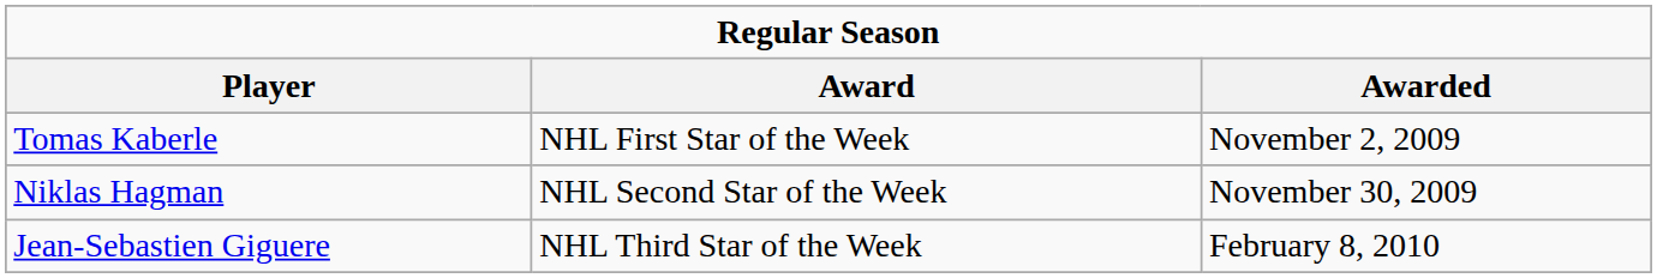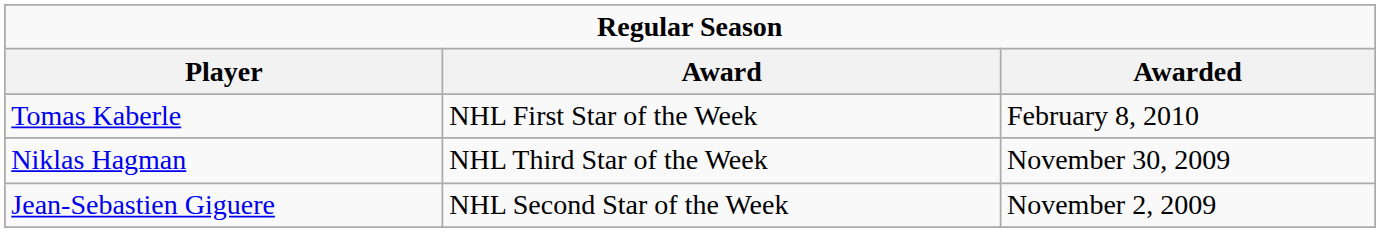 <table class="wikitable" width="62%">
 <tr>
 <td colspan="10" align="center"><strong>Regular Season</strong></td>
 </tr>
 <tr>
 <th>Player</th>
 <th>Award</th>
 <th>Awarded</th>
 </tr>
 <tr>
 <td><a href='#'>Tomas Kaberle</a></td>
 <td>NHL First Star of the Week</td>
-<td>November 2, 2009</td>
+<td>February 8, 2010</td>
 </tr>
 <tr>
 <td><a href='#'>Niklas Hagman</a></td>
-<td>NHL Second Star of the Week</td>
+<td>NHL Third Star of the Week</td>
 <td>November 30, 2009</td>
 </tr>
 <tr>
 <td><a href='#'>Jean-Sebastien Giguere</a></td>
-<td>NHL Third Star of the Week</td>
-<td>February 8, 2010</td>
+<td>NHL Second Star of the Week</td>
+<td>November 2, 2009</td>
 </tr>
 </table>
